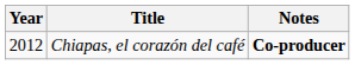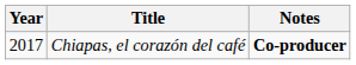 <table class="wikitable sortable">
 <tr>
 <th>Year</th>
 <th>Title</th>
 <th>Notes</th>
 </tr>
 <tr>
-<td>2012</td>
+<td>2017</td>
 <td><em>Chiapas, el corazón del café</em></td>
 <td><strong>Co-producer</strong></td>
 </tr>
 </table>
